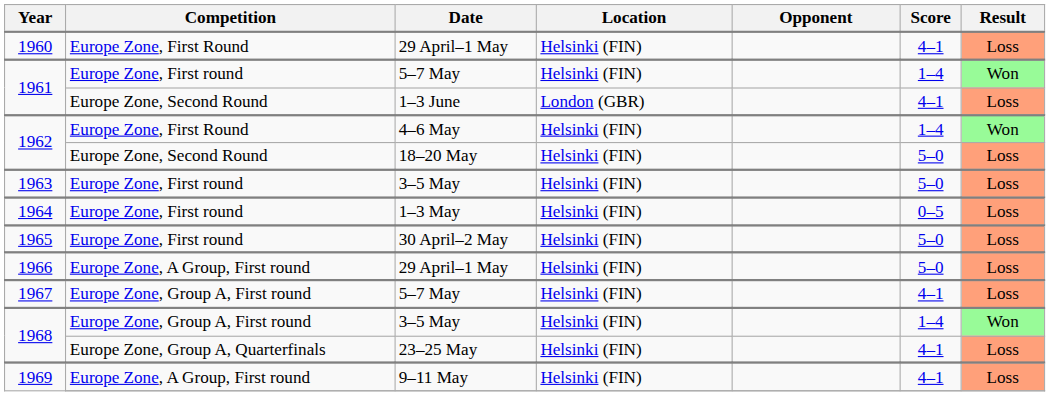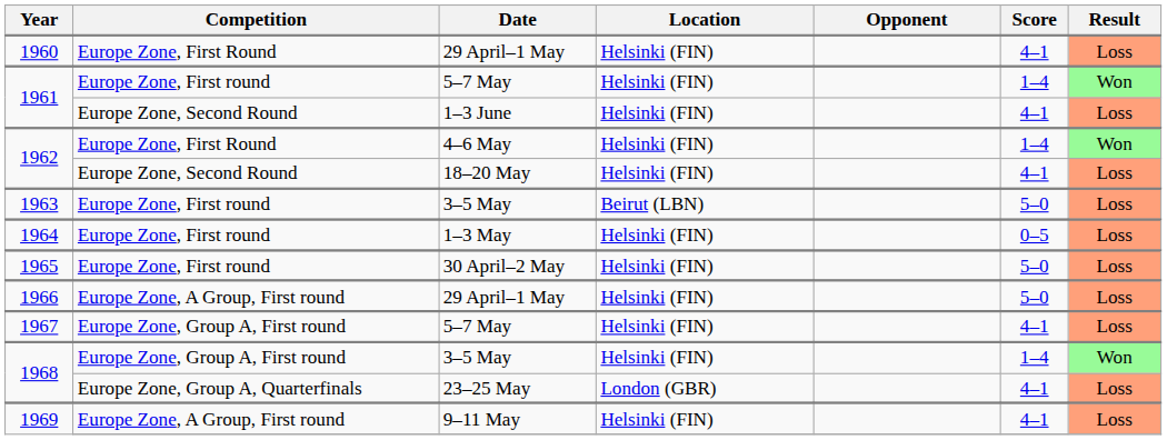 <table class="wikitable collapsible collapsed">
 <tr>
 <th width="50">Year</th>
 <th width="300">Competition</th>
 <th width="125">Date</th>
 <th width="175">Location</th>
 <th width="150">Opponent</th>
 <th width="50">Score</th>
 <th width="70">Result</th>
 </tr>
 <tr style="border-top:2px solid gray;">
 <td align="center" rowspan="1"><a href='#'>1960</a></td>
 <td><a href='#'>Europe Zone</a>, First Round</td>
 <td>29 April–1 May</td>
 <td><a href='#'>Helsinki</a> (FIN)</td>
 <td></td>
 <td align="center"><a href='#'>4–1</a></td>
 <td align="center" bgcolor="#FFA07A">Loss</td>
 </tr>
 <tr>
 </tr>
 <tr style="border-top:2px solid gray;">
 <td align="center" rowspan="2"><a href='#'>1961</a></td>
 <td><a href='#'>Europe Zone</a>, First round</td>
 <td>5–7 May</td>
 <td><a href='#'>Helsinki</a> (FIN)</td>
 <td></td>
 <td align="center"><a href='#'>1–4</a></td>
 <td align="center" bgcolor="#98FB98">Won</td>
 </tr>
 <tr>
 <td>Europe Zone, Second Round</td>
 <td>1–3 June</td>
-<td><a href='#'>London</a> (GBR)</td>
+<td><a href='#'>Helsinki</a> (FIN)</td>
 <td></td>
 <td align="center"><a href='#'>4–1</a></td>
 <td align="center" bgcolor="#FFA07A">Loss</td>
 </tr>
 <tr>
 </tr>
 <tr style="border-top:2px solid gray;">
 <td align="center" rowspan="2"><a href='#'>1962</a></td>
 <td><a href='#'>Europe Zone</a>, First Round</td>
 <td>4–6 May</td>
 <td><a href='#'>Helsinki</a> (FIN)</td>
 <td></td>
 <td align="center"><a href='#'>1–4</a></td>
 <td align="center" bgcolor="#98FB98">Won</td>
 </tr>
 <tr>
 <td>Europe Zone, Second Round</td>
 <td>18–20 May</td>
 <td><a href='#'>Helsinki</a> (FIN)</td>
 <td></td>
-<td align="center"><a href='#'>5–0</a></td>
+<td align="center"><a href='#'>4–1</a></td>
 <td align="center" bgcolor="#FFA07A">Loss</td>
 </tr>
 <tr>
 </tr>
 <tr style="border-top:2px solid gray;">
 <td align="center" rowspan="1"><a href='#'>1963</a></td>
 <td><a href='#'>Europe Zone</a>, First round</td>
 <td>3–5 May</td>
-<td><a href='#'>Helsinki</a> (FIN)</td>
+<td><a href='#'>Beirut</a> (LBN)</td>
 <td></td>
 <td align="center"><a href='#'>5–0</a></td>
 <td align="center" bgcolor="#FFA07A">Loss</td>
 </tr>
 <tr>
 </tr>
 <tr style="border-top:2px solid gray;">
 <td align="center" rowspan="1"><a href='#'>1964</a></td>
 <td><a href='#'>Europe Zone</a>, First round</td>
 <td>1–3 May</td>
 <td><a href='#'>Helsinki</a> (FIN)</td>
 <td></td>
 <td align="center"><a href='#'>0–5</a></td>
 <td align="center" bgcolor="#FFA07A">Loss</td>
 </tr>
 <tr>
 </tr>
 <tr style="border-top:2px solid gray;">
 <td align="center" rowspan="1"><a href='#'>1965</a></td>
 <td><a href='#'>Europe Zone</a>, First round</td>
 <td>30 April–2 May</td>
 <td><a href='#'>Helsinki</a> (FIN)</td>
 <td></td>
 <td align="center"><a href='#'>5–0</a></td>
 <td align="center" bgcolor="#FFA07A">Loss</td>
 </tr>
 <tr>
 </tr>
 <tr style="border-top:2px solid gray;">
 <td align="center" rowspan="1"><a href='#'>1966</a></td>
 <td><a href='#'>Europe Zone</a>, A Group, First round</td>
 <td>29 April–1 May</td>
 <td><a href='#'>Helsinki</a> (FIN)</td>
 <td></td>
 <td align="center"><a href='#'>5–0</a></td>
 <td align="center" bgcolor="#FFA07A">Loss</td>
 </tr>
 <tr>
 </tr>
 <tr style="border-top:2px solid gray;">
 <td align="center" rowspan="1"><a href='#'>1967</a></td>
 <td><a href='#'>Europe Zone</a>, Group A, First round</td>
 <td>5–7 May</td>
 <td><a href='#'>Helsinki</a> (FIN)</td>
 <td></td>
 <td align="center"><a href='#'>4–1</a></td>
 <td align="center" bgcolor="#FFA07A">Loss</td>
 </tr>
 <tr>
 </tr>
 <tr style="border-top:2px solid gray;">
 <td align="center" rowspan="2"><a href='#'>1968</a></td>
 <td><a href='#'>Europe Zone</a>, Group A, First round</td>
 <td>3–5 May</td>
 <td><a href='#'>Helsinki</a> (FIN)</td>
 <td></td>
 <td align="center"><a href='#'>1–4</a></td>
 <td align="center" bgcolor="#98FB98">Won</td>
 </tr>
 <tr>
 <td>Europe Zone, Group A, Quarterfinals</td>
 <td>23–25 May</td>
-<td><a href='#'>Helsinki</a> (FIN)</td>
+<td><a href='#'>London</a> (GBR)</td>
 <td></td>
 <td align="center"><a href='#'>4–1</a></td>
 <td align="center" bgcolor="#FFA07A">Loss</td>
 </tr>
 <tr>
 </tr>
 <tr style="border-top:2px solid gray;">
 <td align="center" rowspan="2"><a href='#'>1969</a></td>
 <td><a href='#'>Europe Zone</a>, A Group, First round</td>
 <td>9–11 May</td>
 <td><a href='#'>Helsinki</a> (FIN)</td>
 <td></td>
 <td align="center"><a href='#'>4–1</a></td>
 <td align="center" bgcolor="#FFA07A">Loss</td>
 </tr>
 <tr>
 </tr>
 </table>
